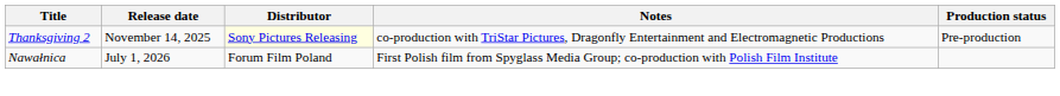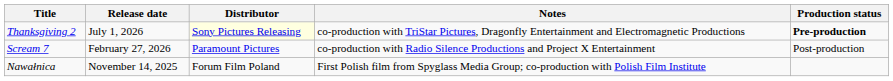 <table class="wikitable sortable" style="width:100%;">
 <tr>
 <th>Title</th>
 <th>Release date</th>
 <th>Distributor</th>
 <th>Notes</th>
 <th>Production status</th>
 </tr>
 <tr>
 <td><em><a href='#'>Thanksgiving 2</a></em></td>
-<td>November 14, 2025</td>
+<td>July 1, 2026</td>
 <td style="background: lightyellow;"><a href='#'>Sony Pictures Releasing</a></td>
 <td>co-production with <a href='#'>TriStar Pictures</a>, Dragonfly Entertainment and Electromagnetic Productions</td>
-<td>Pre-production</td>
+<td><strong>Pre-production</strong></td>
+</tr>
+<tr>
+<td><em><a href='#'>Scream 7</a></em></td>
+<td>February 27, 2026</td>
+<td><a href='#'>Paramount Pictures</a></td>
+<td>co-production with <a href='#'>Radio Silence Productions</a> and Project X Entertainment</td>
+<td>Post-production</td>
 </tr>
 <tr>
 <td><em>Nawałnica</em></td>
-<td>July 1, 2026</td>
+<td>November 14, 2025</td>
 <td>Forum Film Poland</td>
 <td>First Polish film from Spyglass Media Group; co-production with <a href='#'>Polish Film Institute</a></td>
 <td></td>
 </tr>
 </table>
